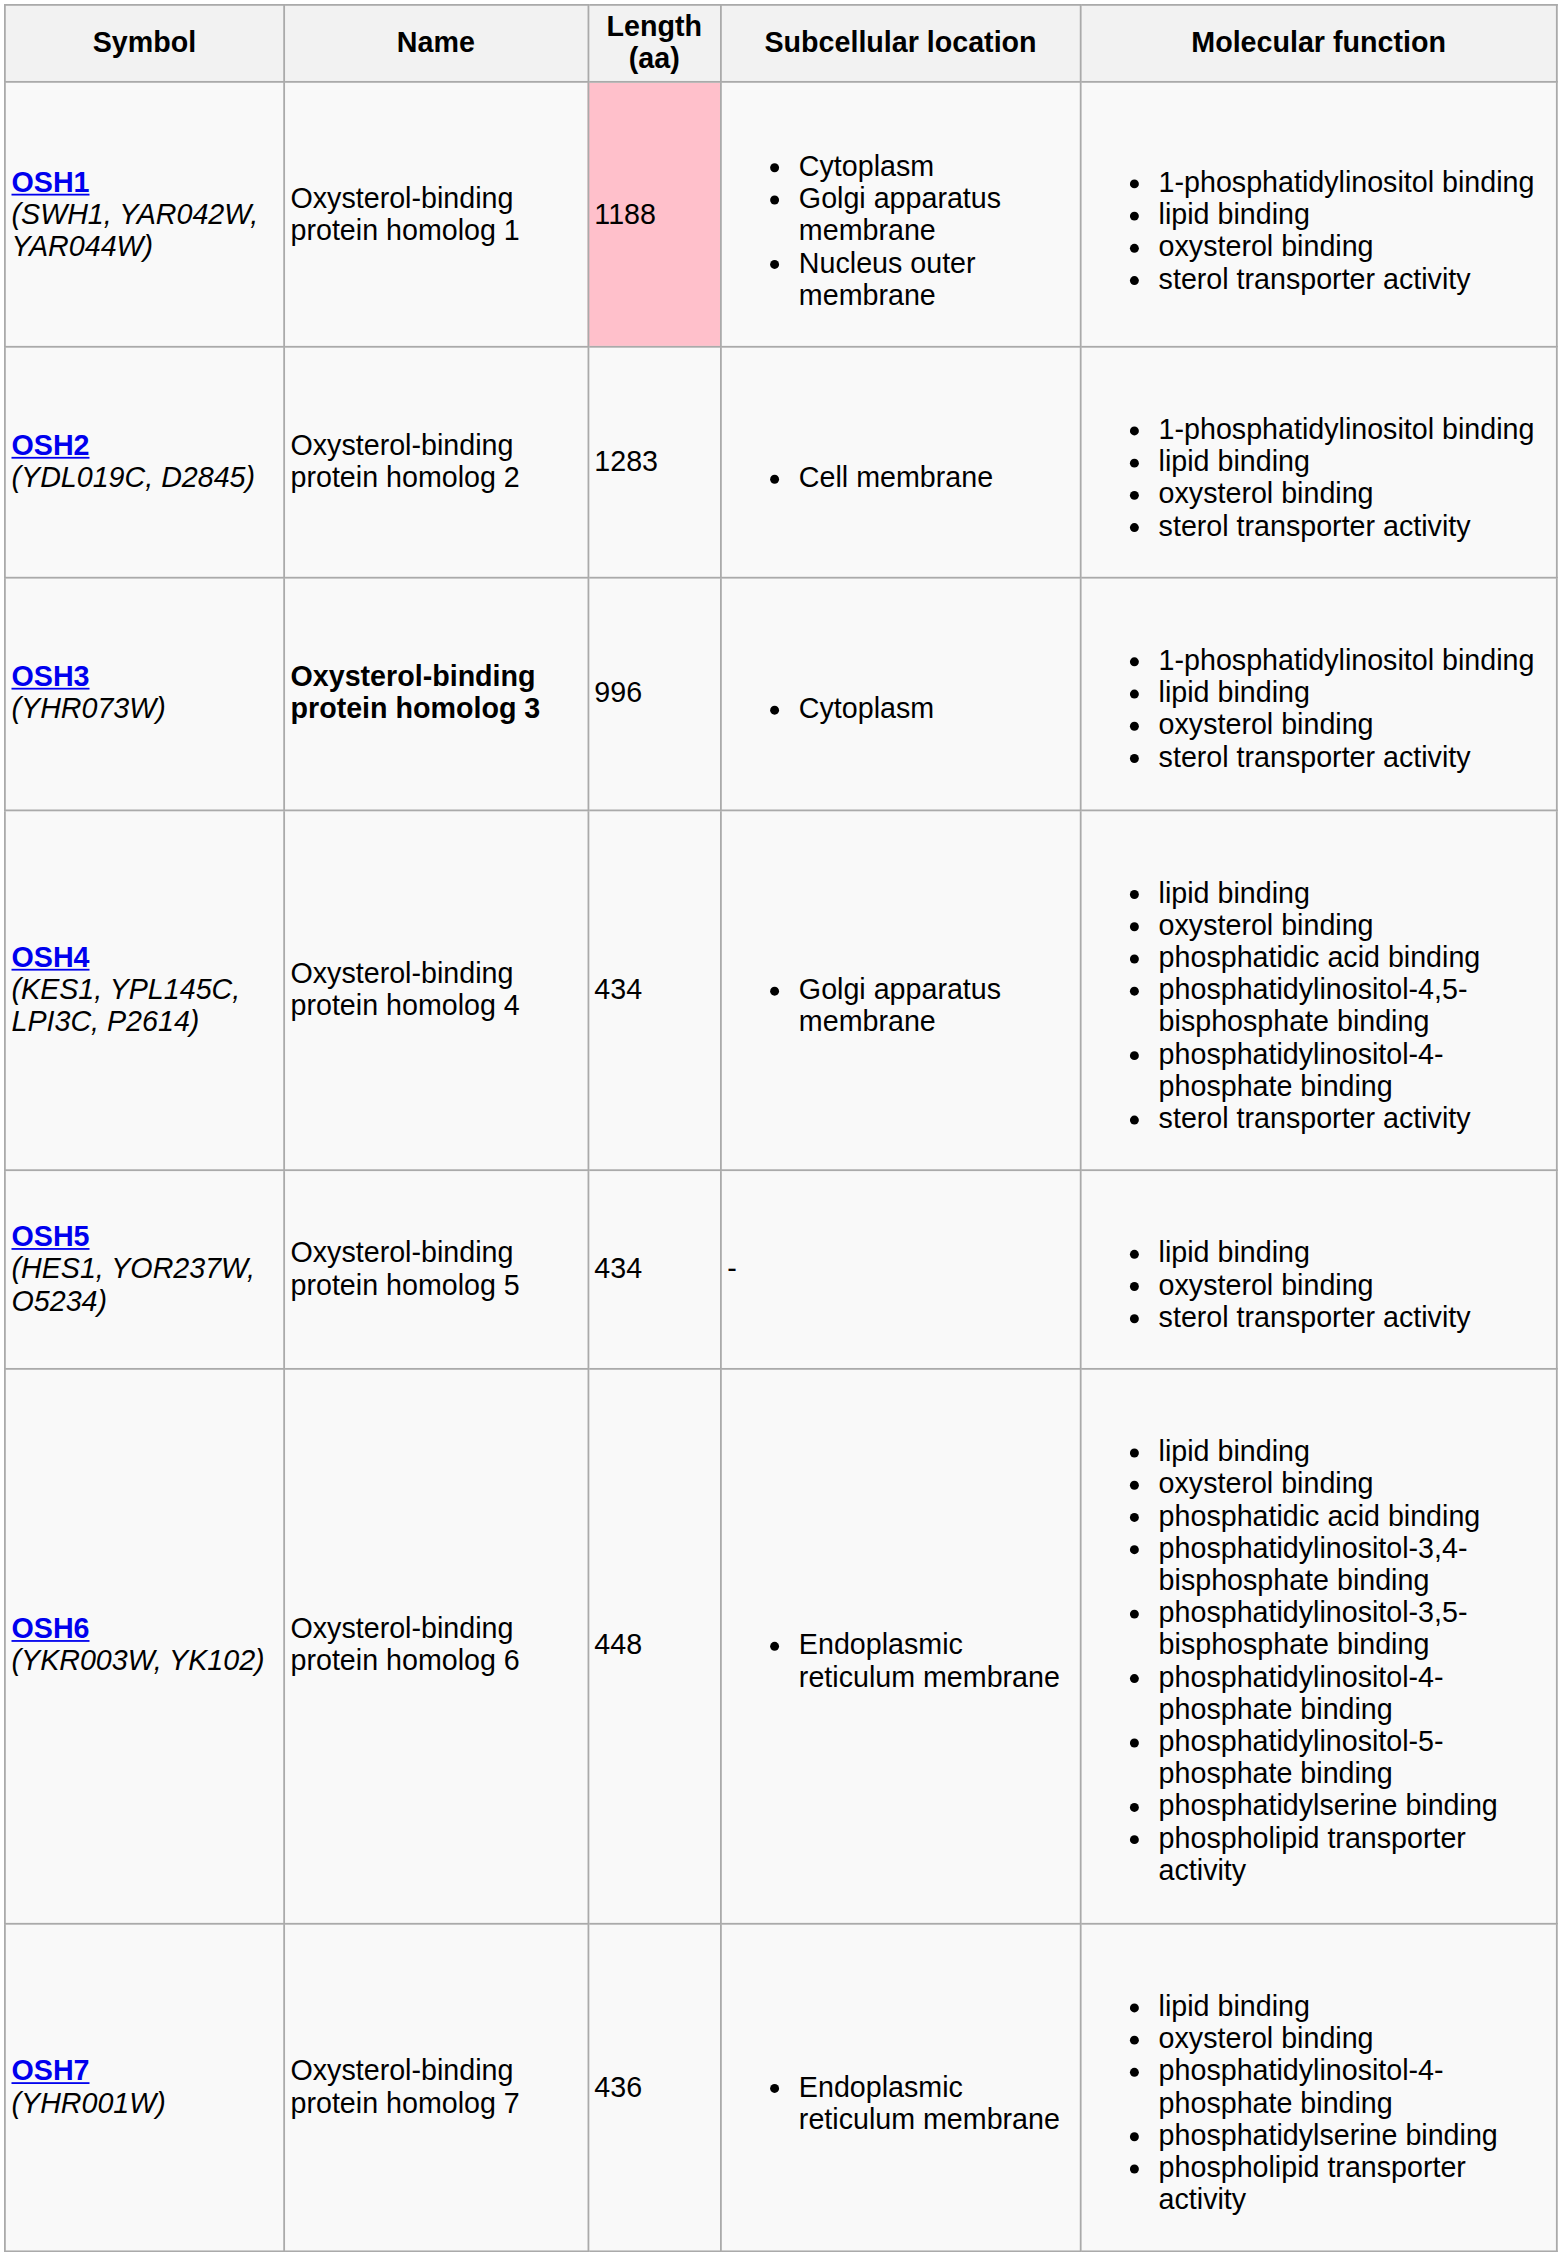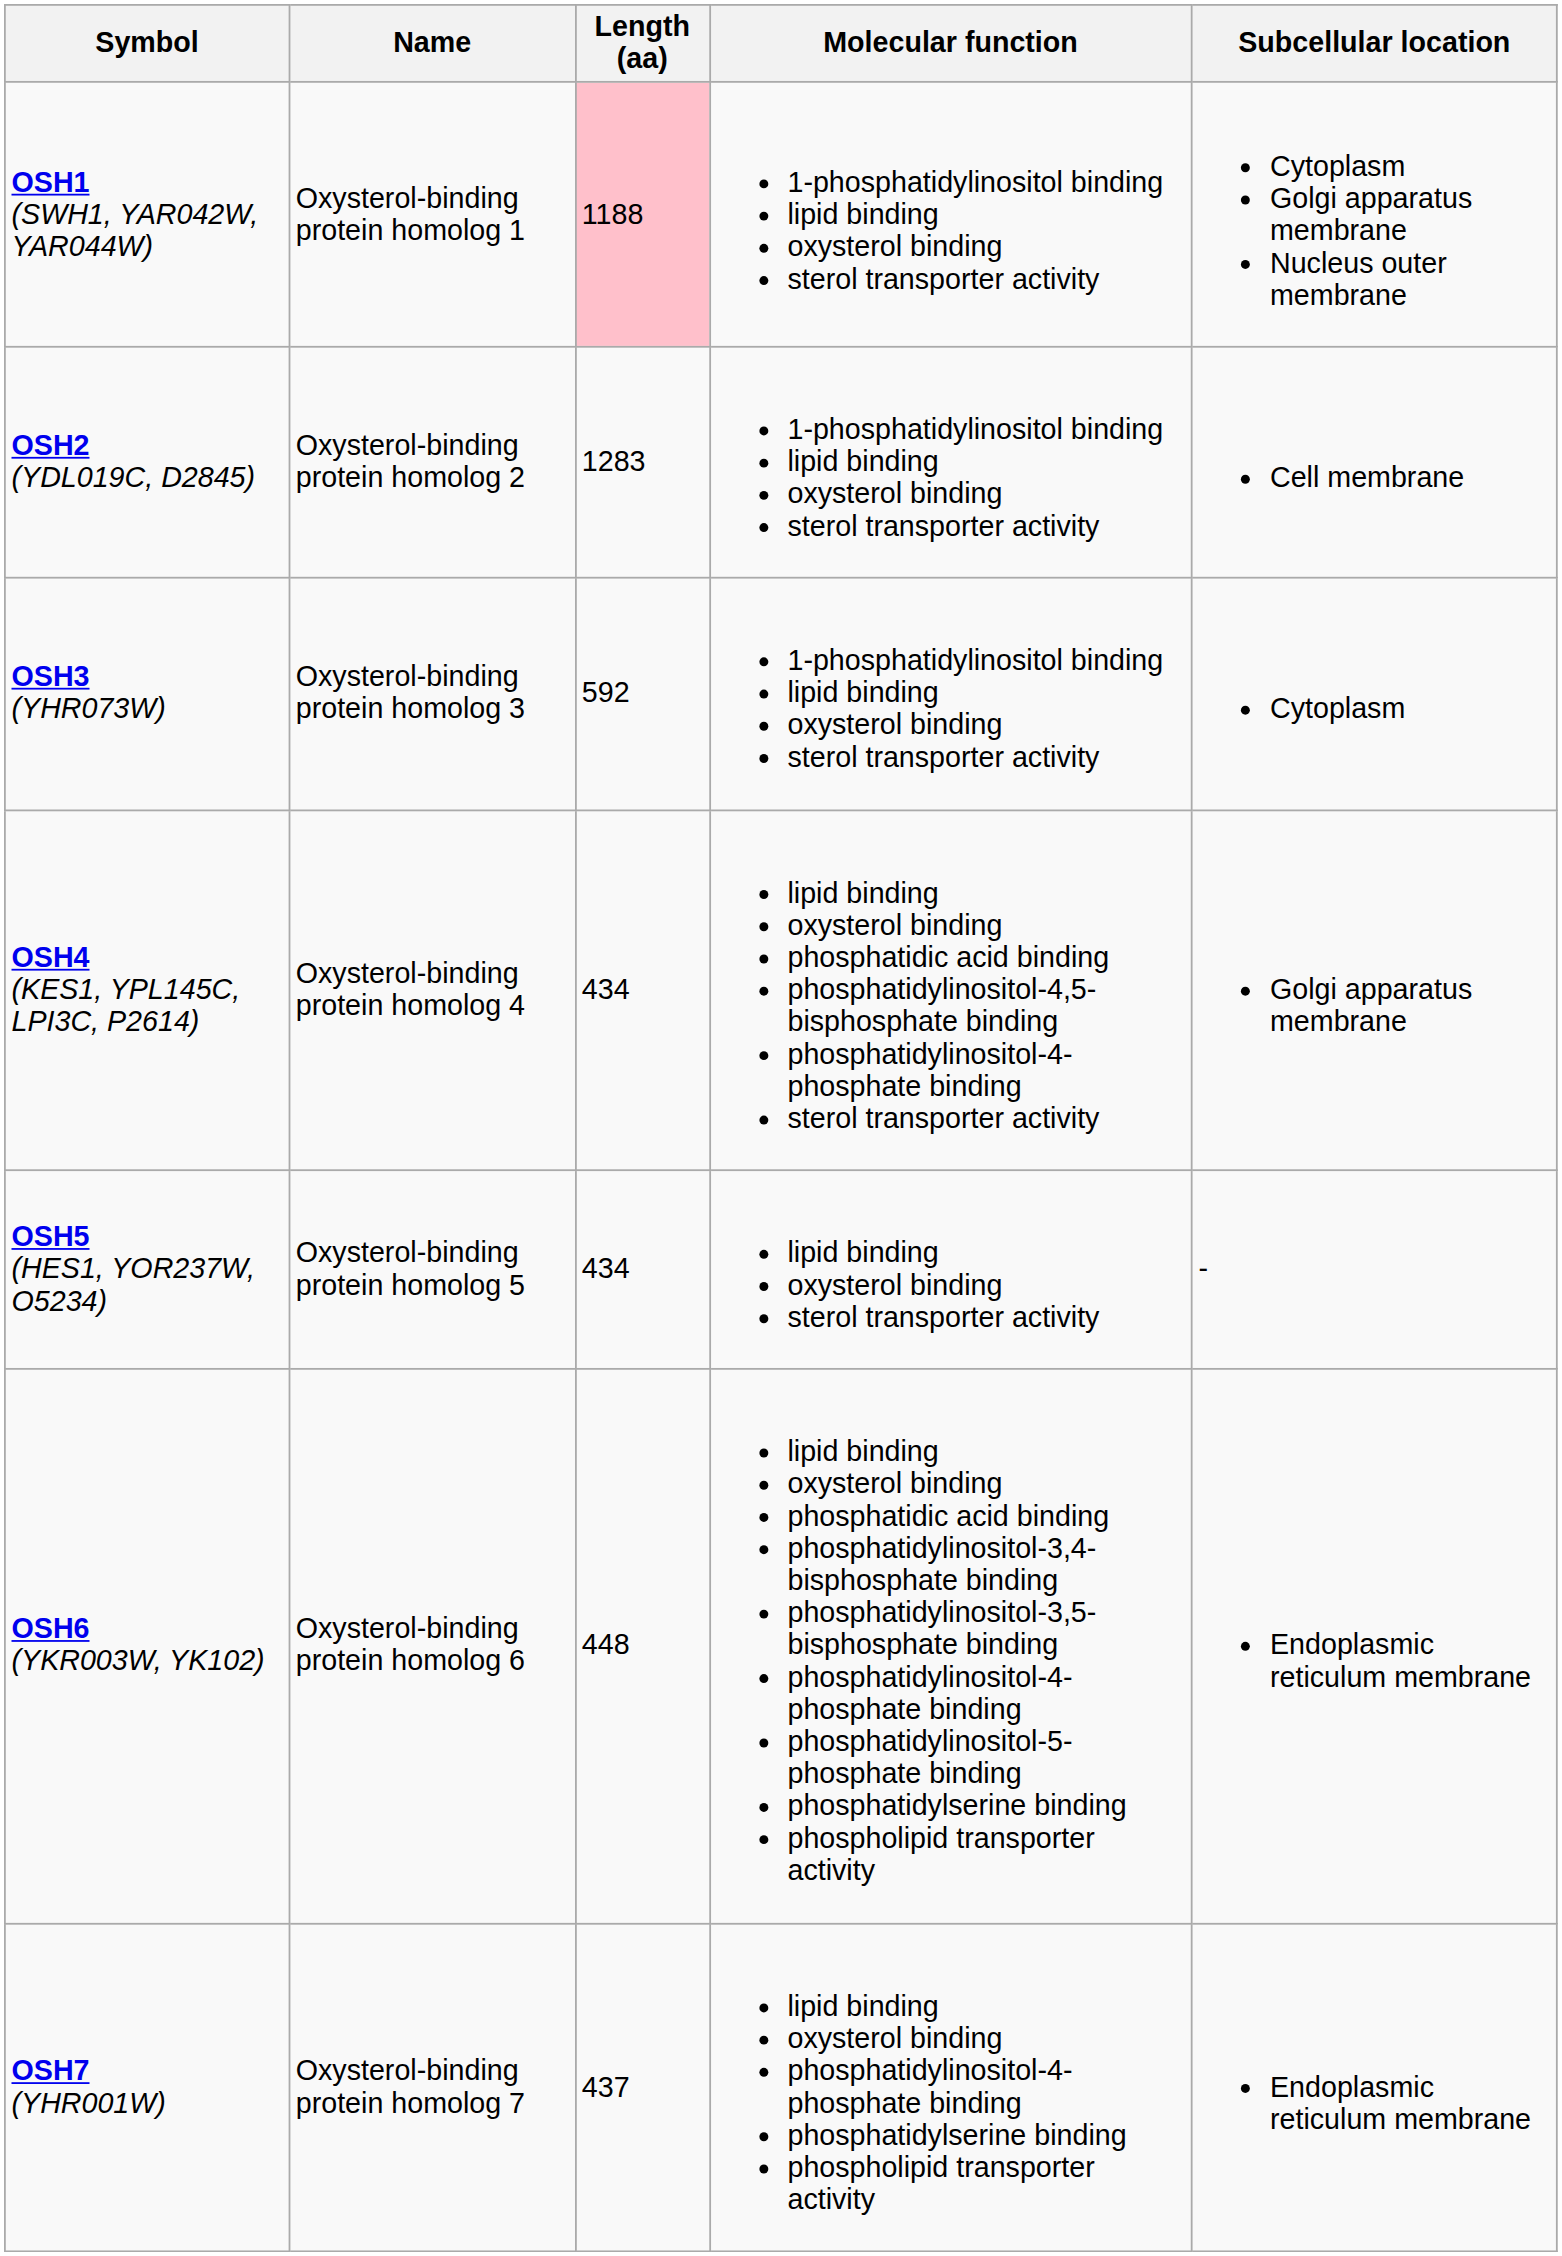 <table class="wikitable">
 <tr>
 <th>Symbol</th>
 <th>Name</th>
 <th>Length (aa)</th>
+<th>Molecular function</th>
 <th>Subcellular location</th>
-<th>Molecular function</th>
 </tr>
 <tr>
 <td><strong><a href='#'>OSH1</a></strong> <br><em>(SWH1, YAR042W, YAR044W)</em></td>
 <td>Oxysterol-binding protein homolog 1</td>
 <td style="background: pink;">1188</td>
+<td><br><ul><li>1-phosphatidylinositol binding</li><li>lipid binding</li><li>oxysterol binding</li><li>sterol transporter activity</li></ul></td>
 <td><br><ul><li>Cytoplasm</li><li>Golgi apparatus membrane</li><li>Nucleus outer membrane</li></ul></td>
-<td><br><ul><li>1-phosphatidylinositol binding</li><li>lipid binding</li><li>oxysterol binding</li><li>sterol transporter activity</li></ul></td>
 </tr>
 <tr>
 <td><strong><a href='#'>OSH2</a></strong> <br><em>(YDL019C, D2845)</em></td>
 <td>Oxysterol-binding protein homolog 2</td>
 <td>1283</td>
+<td><br><ul><li>1-phosphatidylinositol binding</li><li>lipid binding</li><li>oxysterol binding</li><li>sterol transporter activity</li></ul></td>
 <td><br><ul><li>Cell membrane</li></ul></td>
-<td><br><ul><li>1-phosphatidylinositol binding</li><li>lipid binding</li><li>oxysterol binding</li><li>sterol transporter activity</li></ul></td>
 </tr>
 <tr>
 <td><strong><a href='#'>OSH3</a></strong> <br><em>(YHR073W)</em></td>
-<td><strong>Oxysterol-binding protein homolog 3</strong></td>
-<td>996</td>
+<td>Oxysterol-binding protein homolog 3</td>
+<td>592</td>
+<td><br><ul><li>1-phosphatidylinositol binding</li><li>lipid binding</li><li>oxysterol binding</li><li>sterol transporter activity</li></ul></td>
 <td><br><ul><li>Cytoplasm</li></ul></td>
-<td><br><ul><li>1-phosphatidylinositol binding</li><li>lipid binding</li><li>oxysterol binding</li><li>sterol transporter activity</li></ul></td>
 </tr>
 <tr>
 <td><strong><a href='#'>OSH4</a></strong> <br><em>(KES1, YPL145C, LPI3C, P2614)</em></td>
 <td>Oxysterol-binding protein homolog 4</td>
 <td>434</td>
+<td><br><ul><li>lipid binding</li><li>oxysterol binding</li><li>phosphatidic acid binding</li><li>phosphatidylinositol-4,5-bisphosphate binding</li><li>phosphatidylinositol-4-phosphate binding</li><li>sterol transporter activity</li></ul></td>
 <td><br><ul><li>Golgi apparatus membrane</li></ul></td>
-<td><br><ul><li>lipid binding</li><li>oxysterol binding</li><li>phosphatidic acid binding</li><li>phosphatidylinositol-4,5-bisphosphate binding</li><li>phosphatidylinositol-4-phosphate binding</li><li>sterol transporter activity</li></ul></td>
 </tr>
 <tr>
 <td><strong><a href='#'>OSH5</a></strong> <br><em>(HES1, YOR237W, O5234)</em></td>
 <td>Oxysterol-binding protein homolog 5</td>
 <td>434</td>
+<td><br><ul><li>lipid binding</li><li>oxysterol binding</li><li>sterol transporter activity</li></ul></td>
 <td>-</td>
-<td><br><ul><li>lipid binding</li><li>oxysterol binding</li><li>sterol transporter activity</li></ul></td>
 </tr>
 <tr>
 <td><strong><a href='#'>OSH6</a></strong> <br><em>(YKR003W, YK102)</em></td>
 <td>Oxysterol-binding protein homolog 6</td>
 <td>448</td>
+<td><br><ul><li>lipid binding</li><li>oxysterol binding</li><li>phosphatidic acid binding</li><li>phosphatidylinositol-3,4-bisphosphate binding</li><li>phosphatidylinositol-3,5-bisphosphate binding</li><li>phosphatidylinositol-4-phosphate binding</li><li>phosphatidylinositol-5-phosphate binding</li><li>phosphatidylserine binding</li><li>phospholipid transporter activity</li></ul></td>
 <td><br><ul><li>Endoplasmic reticulum membrane</li></ul></td>
-<td><br><ul><li>lipid binding</li><li>oxysterol binding</li><li>phosphatidic acid binding</li><li>phosphatidylinositol-3,4-bisphosphate binding</li><li>phosphatidylinositol-3,5-bisphosphate binding</li><li>phosphatidylinositol-4-phosphate binding</li><li>phosphatidylinositol-5-phosphate binding</li><li>phosphatidylserine binding</li><li>phospholipid transporter activity</li></ul></td>
 </tr>
 <tr>
 <td><strong><a href='#'>OSH7</a></strong> <br><em>(YHR001W)</em></td>
 <td>Oxysterol-binding protein homolog 7</td>
-<td>436</td>
+<td>437</td>
+<td><br><ul><li>lipid binding</li><li>oxysterol binding</li><li>phosphatidylinositol-4-phosphate binding</li><li>phosphatidylserine binding</li><li>phospholipid transporter activity</li></ul></td>
 <td><br><ul><li>Endoplasmic reticulum membrane</li></ul></td>
-<td><br><ul><li>lipid binding</li><li>oxysterol binding</li><li>phosphatidylinositol-4-phosphate binding</li><li>phosphatidylserine binding</li><li>phospholipid transporter activity</li></ul></td>
 </tr>
 </table>
